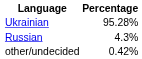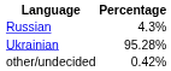 <table class="standard">
 <tr>
 <th>Language</th>
 <th>Percentage</th>
 </tr>
 <tr>
+<td><a href='#'>Russian</a></td>
+<td align="right">4.3%</td>
+</tr>
+<tr>
 <td><a href='#'>Ukrainian</a></td>
 <td align="right">95.28%</td>
-</tr>
-<tr>
-<td><a href='#'>Russian</a></td>
-<td align="right">4.3%</td>
 </tr>
 <tr>
 <td>other/undecided</td>
 <td align="right">0.42%</td>
 </tr>
 </table>
